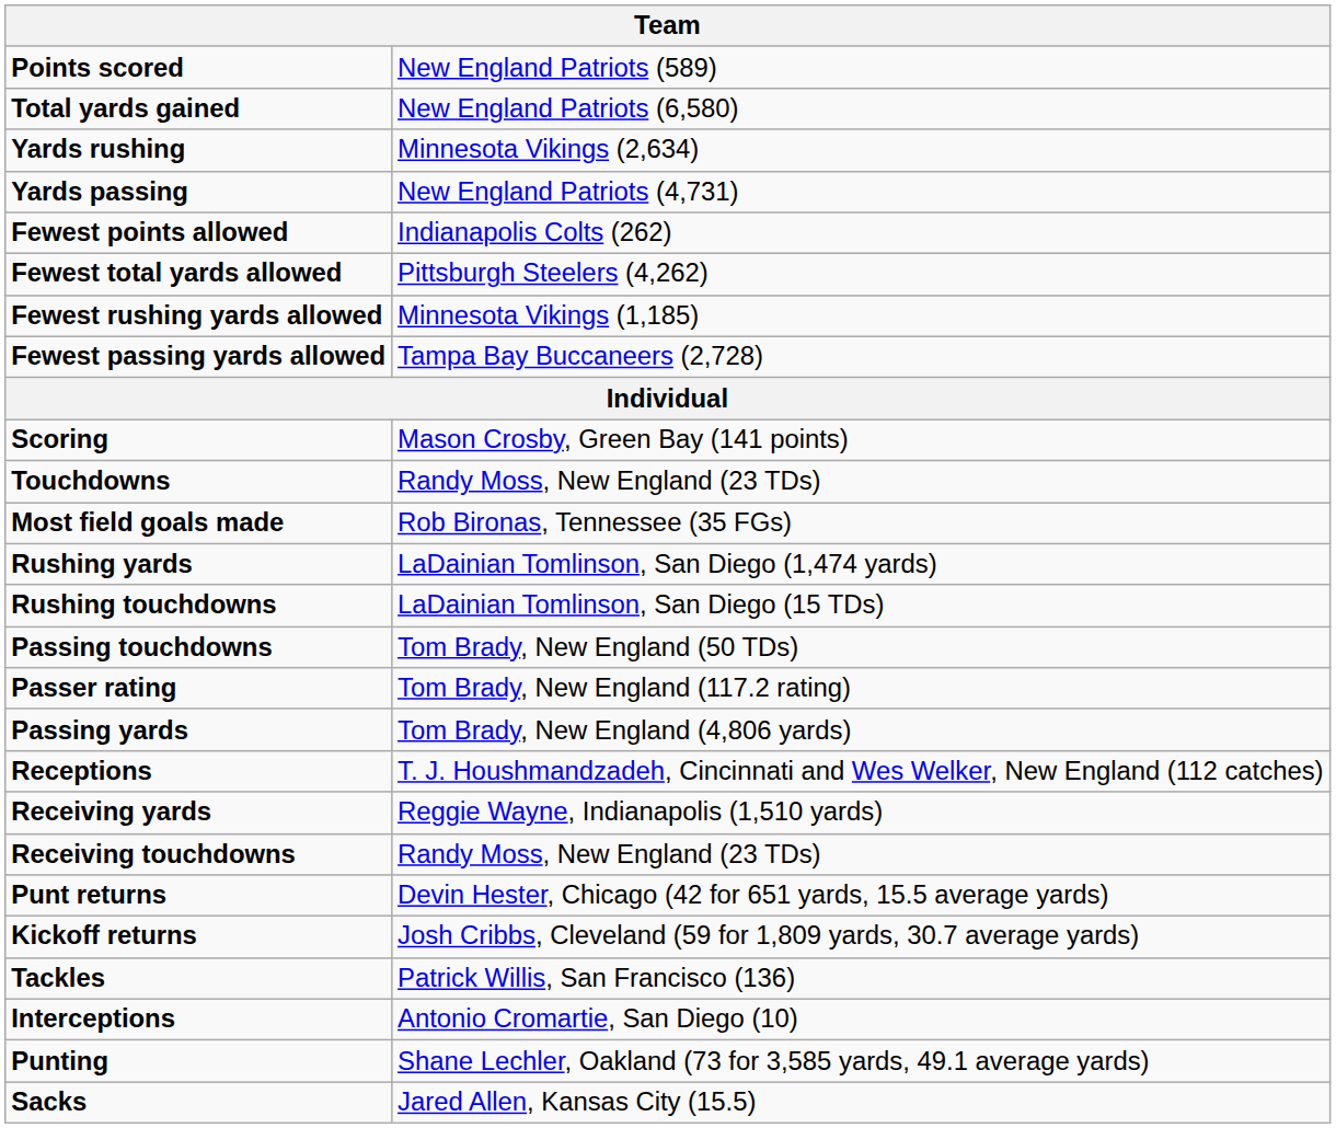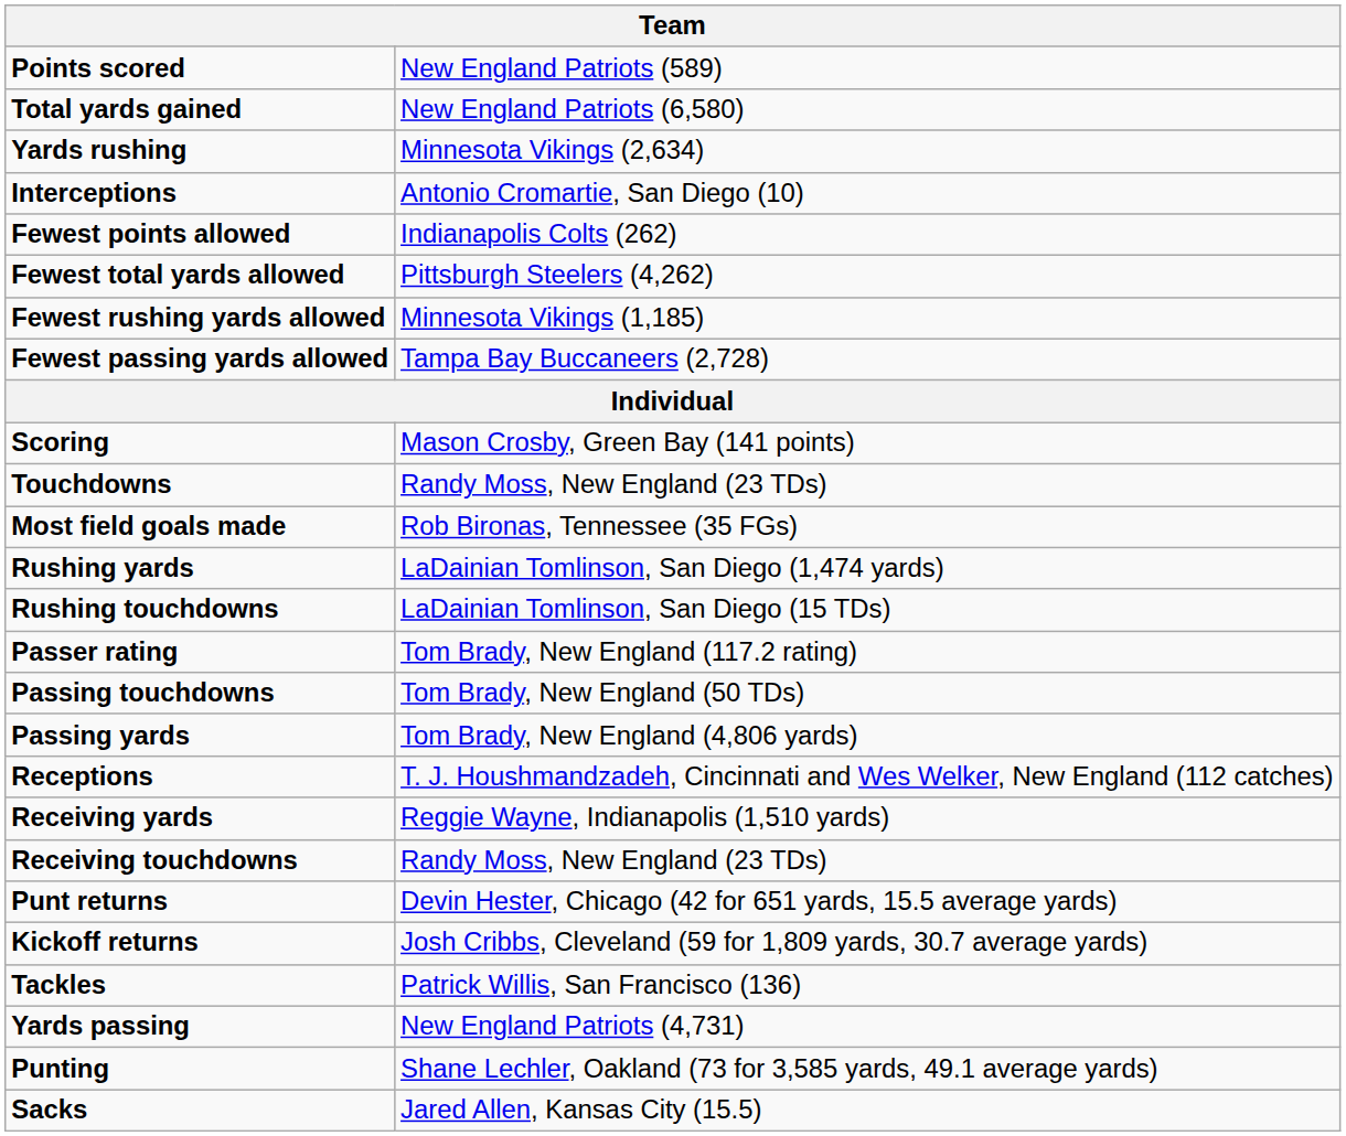 <table class="wikitable">
 <tr>
 <th colspan=2>Team</th>
 </tr>
 <tr>
 <td><strong>Points scored</strong></td>
 <td><a href='#'>New England Patriots</a> (589)</td>
 </tr>
 <tr>
 <td><strong>Total yards gained</strong></td>
 <td><a href='#'>New England Patriots</a> (6,580)</td>
 </tr>
 <tr>
 <td><strong>Yards rushing</strong></td>
 <td><a href='#'>Minnesota Vikings</a> (2,634)</td>
 </tr>
 <tr>
-<td><strong>Yards passing</strong></td>
-<td><a href='#'>New England Patriots</a> (4,731)</td>
+<td><strong>Interceptions</strong></td>
+<td><a href='#'>Antonio Cromartie</a>, San Diego (10)</td>
 </tr>
 <tr>
 <td><strong>Fewest points allowed</strong></td>
 <td><a href='#'>Indianapolis Colts</a> (262)</td>
 </tr>
 <tr>
 <td><strong>Fewest total yards allowed</strong></td>
 <td><a href='#'>Pittsburgh Steelers</a> (4,262)</td>
 </tr>
 <tr>
 <td><strong>Fewest rushing yards allowed</strong></td>
 <td><a href='#'>Minnesota Vikings</a> (1,185)</td>
 </tr>
 <tr>
 <td><strong>Fewest passing yards allowed</strong></td>
 <td><a href='#'>Tampa Bay Buccaneers</a> (2,728)</td>
 </tr>
 <tr>
 <th colspan=2>Individual</th>
 </tr>
 <tr>
 <td><strong>Scoring</strong></td>
 <td><a href='#'>Mason Crosby</a>, Green Bay (141 points)</td>
 </tr>
 <tr>
 <td><strong>Touchdowns</strong></td>
 <td><a href='#'>Randy Moss</a>, New England (23 TDs)</td>
 </tr>
 <tr>
 <td><strong>Most field goals made</strong></td>
 <td><a href='#'>Rob Bironas</a>, Tennessee (35 FGs)</td>
 </tr>
 <tr>
 <td><strong>Rushing yards</strong></td>
 <td><a href='#'>LaDainian Tomlinson</a>, San Diego (1,474 yards)</td>
 </tr>
 <tr>
 <td><strong>Rushing touchdowns</strong></td>
 <td><a href='#'>LaDainian Tomlinson</a>, San Diego (15 TDs)</td>
 </tr>
 <tr>
+<td><strong>Passer rating</strong></td>
+<td><a href='#'>Tom Brady</a>, New England (117.2 rating)</td>
+</tr>
+<tr>
 <td><strong>Passing touchdowns</strong></td>
 <td><a href='#'>Tom Brady</a>, New England (50 TDs)</td>
-</tr>
-<tr>
-<td><strong>Passer rating</strong></td>
-<td><a href='#'>Tom Brady</a>, New England (117.2 rating)</td>
 </tr>
 <tr>
 <td><strong>Passing yards</strong></td>
 <td><a href='#'>Tom Brady</a>, New England (4,806 yards)</td>
 </tr>
 <tr>
 <td><strong>Receptions</strong></td>
 <td><a href='#'>T. J. Houshmandzadeh</a>, Cincinnati and <a href='#'>Wes Welker</a>, New England (112 catches)</td>
 </tr>
 <tr>
 <td><strong>Receiving yards</strong></td>
 <td><a href='#'>Reggie Wayne</a>, Indianapolis (1,510 yards)</td>
 </tr>
 <tr>
 <td><strong>Receiving touchdowns</strong></td>
 <td><a href='#'>Randy Moss</a>, New England (23 TDs)</td>
 </tr>
 <tr>
 <td><strong>Punt returns</strong></td>
 <td><a href='#'>Devin Hester</a>, Chicago (42 for 651 yards, 15.5 average yards)</td>
 </tr>
 <tr>
 <td><strong>Kickoff returns</strong></td>
 <td><a href='#'>Josh Cribbs</a>, Cleveland (59 for 1,809 yards, 30.7 average yards)</td>
 </tr>
 <tr>
 <td><strong>Tackles</strong></td>
 <td><a href='#'>Patrick Willis</a>, San Francisco (136)</td>
 </tr>
 <tr>
-<td><strong>Interceptions</strong></td>
-<td><a href='#'>Antonio Cromartie</a>, San Diego (10)</td>
+<td><strong>Yards passing</strong></td>
+<td><a href='#'>New England Patriots</a> (4,731)</td>
 </tr>
 <tr>
 <td><strong>Punting</strong></td>
 <td><a href='#'>Shane Lechler</a>, Oakland (73 for 3,585 yards, 49.1 average yards)</td>
 </tr>
 <tr>
 <td><strong>Sacks</strong></td>
 <td><a href='#'>Jared Allen</a>, Kansas City (15.5)</td>
 </tr>
 </table>
